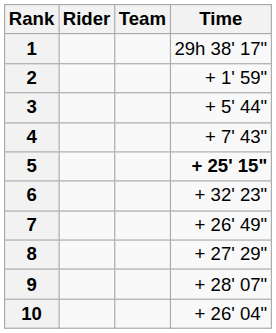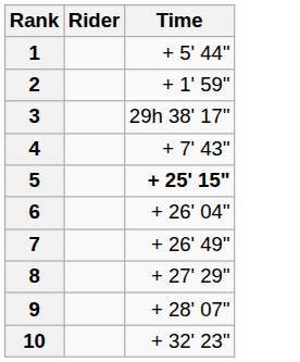 <table class="wikitable" margin-bottom:0;">
 <tr>
 <th scope="col">Rank</th>
 <th scope="col">Rider</th>
-<th scope="col">Team</th>
 <th scope="col">Time</th>
 </tr>
 <tr>
 <th scope="row">1</th>
 <td> </td>
-<td></td>
-<td align="right">29h 38' 17"</td>
+<td align="right">+ 5' 44"</td>
 </tr>
 <tr>
 <th scope="row">2</th>
-<td></td>
 <td></td>
 <td align="right">+ 1' 59"</td>
 </tr>
 <tr>
 <th scope="row">3</th>
 <td></td>
-<td></td>
-<td align="right">+ 5' 44"</td>
+<td align="right">29h 38' 17"</td>
 </tr>
 <tr>
 <th scope="row">4</th>
-<td></td>
 <td></td>
 <td align="right">+ 7' 43"</td>
 </tr>
 <tr>
 <th scope="row">5</th>
 <td></td>
-<td></td>
 <td align="right"><strong>+ 25' 15"</strong></td>
 </tr>
 <tr>
 <th scope="row">6</th>
 <td> </td>
-<td></td>
-<td align="right">+ 32' 23"</td>
+<td align="right">+ 26' 04"</td>
 </tr>
 <tr>
 <th scope="row">7</th>
-<td></td>
 <td></td>
 <td align="right">+ 26' 49"</td>
 </tr>
 <tr>
 <th scope="row">8</th>
 <td> </td>
-<td></td>
 <td align="right">+ 27' 29"</td>
 </tr>
 <tr>
 <th scope="row">9</th>
-<td></td>
 <td></td>
 <td align="right">+ 28' 07"</td>
 </tr>
 <tr>
 <th scope="row">10</th>
 <td></td>
-<td></td>
-<td align="right">+ 26' 04"</td>
+<td align="right">+ 32' 23"</td>
 </tr>
 </table>
